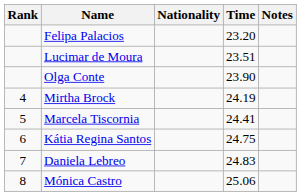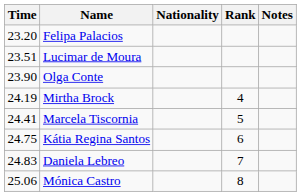 <table class="wikitable sortable" style="text-align:center">
 <tr>
-<th>Rank</th>
+<th>Time</th>
 <th>Name</th>
 <th>Nationality</th>
-<th>Time</th>
+<th>Rank</th>
 <th>Notes</th>
 </tr>
 <tr>
-<td></td>
+<td>23.20</td>
 <td align=left><a href='#'>Felipa Palacios</a></td>
 <td align=left></td>
-<td>23.20</td>
+<td></td>
 <td></td>
 </tr>
 <tr>
-<td></td>
+<td>23.51</td>
 <td align=left><a href='#'>Lucimar de Moura</a></td>
 <td align=left></td>
-<td>23.51</td>
+<td></td>
 <td></td>
 </tr>
 <tr>
-<td></td>
+<td>23.90</td>
 <td align=left><a href='#'>Olga Conte</a></td>
 <td align=left></td>
-<td>23.90</td>
+<td></td>
 <td></td>
 </tr>
 <tr>
-<td>4</td>
+<td>24.19</td>
 <td align=left><a href='#'>Mirtha Brock</a></td>
 <td align=left></td>
-<td>24.19</td>
+<td>4</td>
 <td></td>
 </tr>
 <tr>
-<td>5</td>
+<td>24.41</td>
 <td align=left><a href='#'>Marcela Tiscornia</a></td>
 <td align=left></td>
-<td>24.41</td>
+<td>5</td>
 <td></td>
 </tr>
 <tr>
-<td>6</td>
+<td>24.75</td>
 <td align=left><a href='#'>Kátia Regina Santos</a></td>
 <td align=left></td>
-<td>24.75</td>
+<td>6</td>
 <td></td>
 </tr>
 <tr>
-<td>7</td>
+<td>24.83</td>
 <td align=left><a href='#'>Daniela Lebreo</a></td>
 <td align=left></td>
-<td>24.83</td>
+<td>7</td>
 <td></td>
 </tr>
 <tr>
-<td>8</td>
+<td>25.06</td>
 <td align=left><a href='#'>Mónica Castro</a></td>
 <td align=left></td>
-<td>25.06</td>
+<td>8</td>
 <td></td>
 </tr>
 </table>
